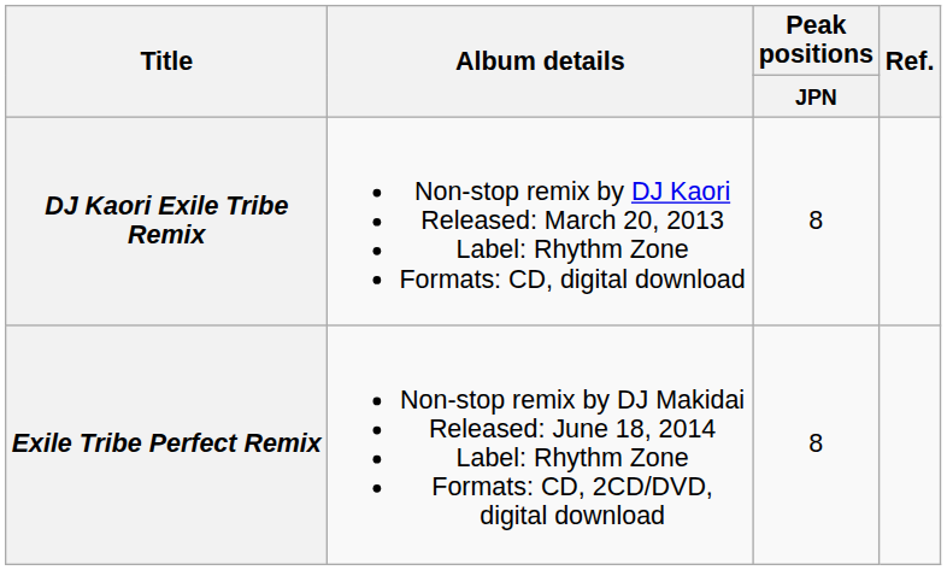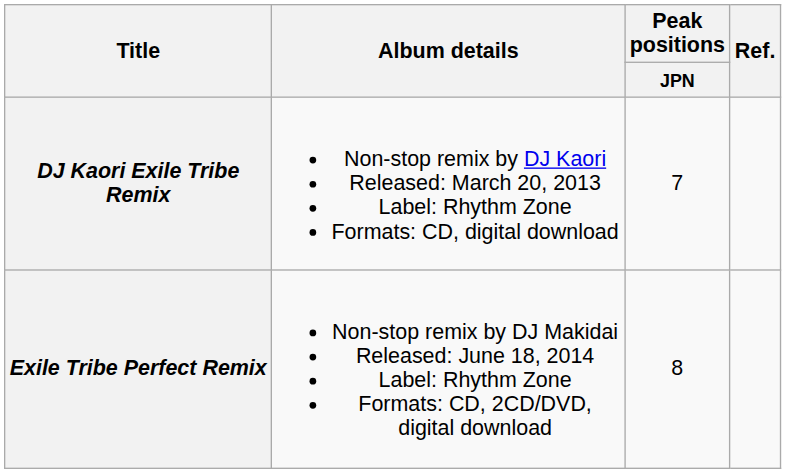 <table class="wikitable plainrowheaders" style="text-align:center;">
 <tr>
 <th style="width:12em;" rowspan="2">Title</th>
 <th style="width:16em;" rowspan="2">Album details</th>
 <th colspan="1">Peak positions</th>
 <th rowspan="2">Ref.</th>
 </tr>
 <tr>
 <th style="width:2.5em;"><small>JPN</small><br></th>
 </tr>
 <tr>
 <th scope="row"><em>DJ Kaori Exile Tribe Remix</em></th>
 <td><br><ul><li>Non-stop remix by <a href='#'>DJ Kaori</a></li><li>Released: March 20, 2013 </li><li>Label: Rhythm Zone</li><li>Formats: CD, digital download</li></ul></td>
-<td>8</td>
+<td>7</td>
 <td></td>
 </tr>
 <tr>
 <th scope="row"><em>Exile Tribe Perfect Remix</em></th>
 <td><br><ul><li>Non-stop remix by DJ Makidai</li><li>Released: June 18, 2014 </li><li>Label: Rhythm Zone</li><li>Formats: CD, 2CD/DVD, digital download</li></ul></td>
 <td>8</td>
 <td></td>
 </tr>
 </table>
